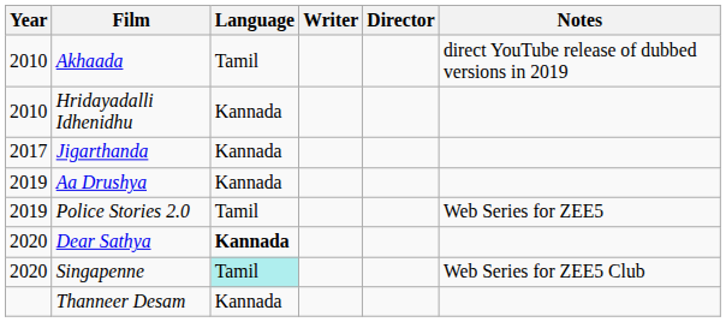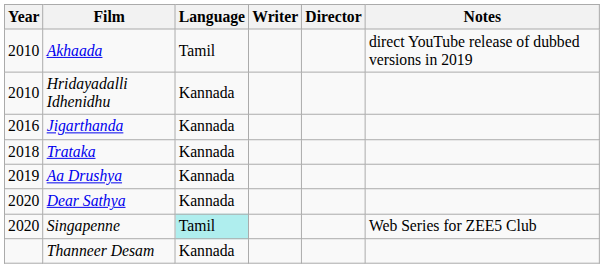 <table class="wikitable">
 <tr>
 <th>Year</th>
 <th>Film</th>
 <th>Language</th>
 <th>Writer</th>
 <th>Director</th>
 <th>Notes</th>
 </tr>
 <tr>
 <td>2010</td>
 <td><em><a href='#'>Akhaada</a></em></td>
 <td>Tamil</td>
 <td></td>
 <td></td>
 <td>direct YouTube release of dubbed versions in 2019</td>
 </tr>
 <tr>
 <td>2010</td>
 <td><em>Hridayadalli Idhenidhu</em></td>
 <td>Kannada</td>
 <td></td>
 <td></td>
 <td></td>
 </tr>
 <tr>
-<td>2017</td>
+<td>2016</td>
 <td><em><a href='#'>Jigarthanda</a></em></td>
+<td>Kannada</td>
+<td></td>
+<td></td>
+<td></td>
+</tr>
+<tr>
+<td>2018</td>
+<td><em><a href='#'>Trataka</a></em></td>
 <td>Kannada</td>
 <td></td>
 <td></td>
 <td></td>
 </tr>
 <tr>
 <td>2019</td>
 <td><em><a href='#'>Aa Drushya</a></em></td>
 <td>Kannada</td>
 <td></td>
 <td></td>
 <td></td>
 </tr>
 <tr>
-<td>2019</td>
-<td><em>Police Stories 2.0</em></td>
-<td>Tamil</td>
-<td></td>
-<td></td>
-<td>Web Series for ZEE5</td>
-</tr>
-<tr>
 <td>2020</td>
 <td><em><a href='#'>Dear Sathya</a></em></td>
-<td><strong>Kannada</strong></td>
+<td>Kannada</td>
 <td></td>
 <td></td>
 <td></td>
 </tr>
 <tr>
 <td>2020</td>
 <td><em>Singapenne</em></td>
 <td style="background: paleturquoise;">Tamil</td>
 <td></td>
 <td></td>
 <td>Web Series for ZEE5 Club</td>
 </tr>
 <tr>
 <td></td>
 <td><em>Thanneer Desam</em></td>
 <td>Kannada</td>
 <td></td>
 <td></td>
 <td></td>
 </tr>
 </table>
